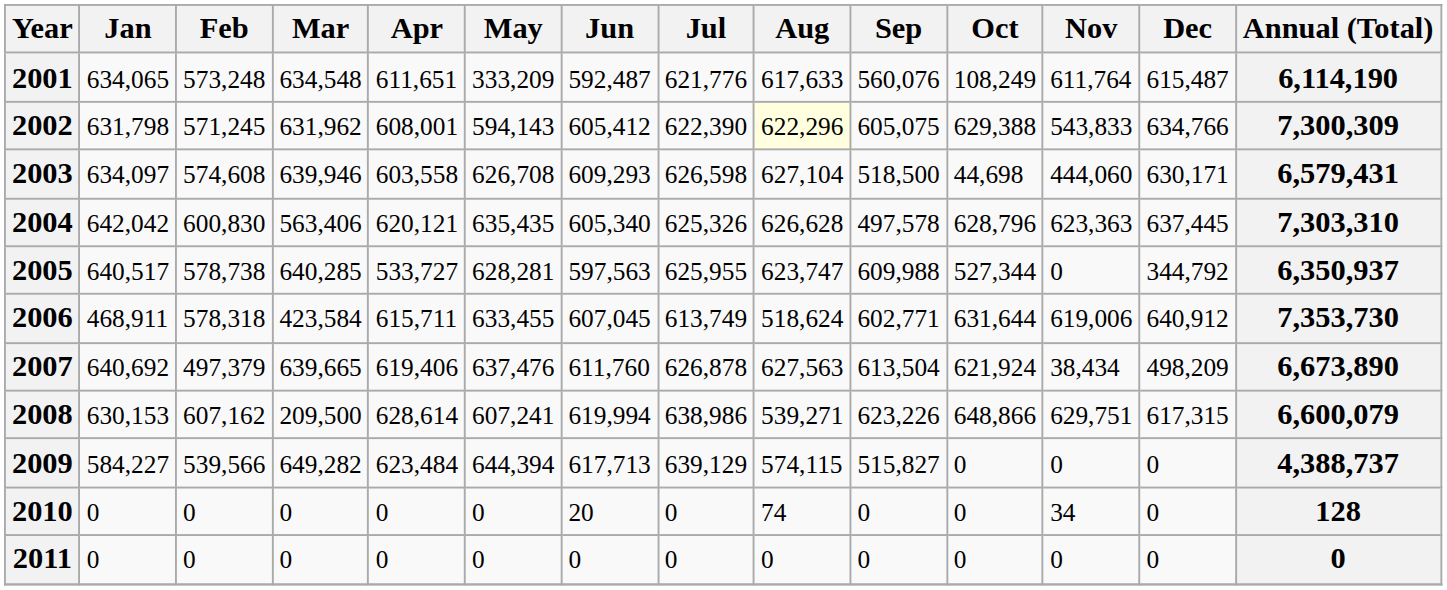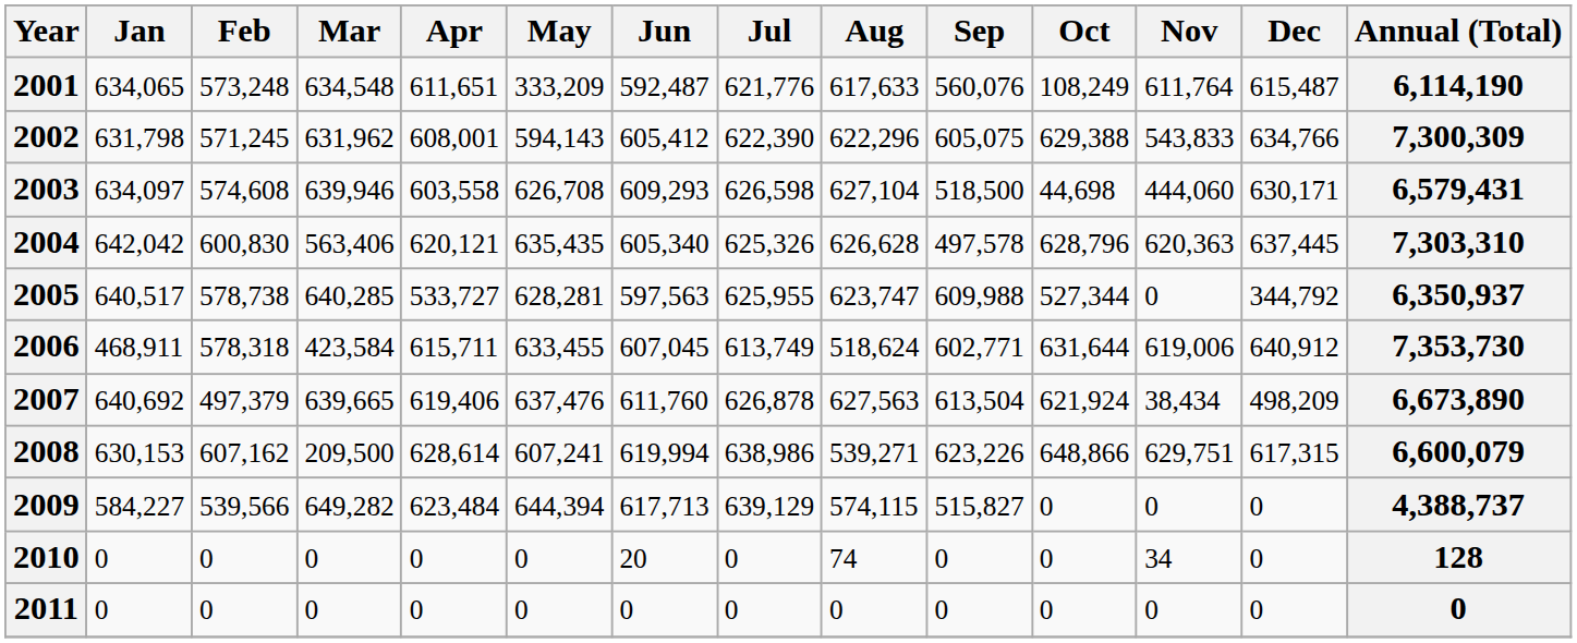 <table class="wikitable">
 <tr>
 <th>Year</th>
 <th>Jan</th>
 <th>Feb</th>
 <th>Mar</th>
 <th>Apr</th>
 <th>May</th>
 <th>Jun</th>
 <th>Jul</th>
 <th>Aug</th>
 <th>Sep</th>
 <th>Oct</th>
 <th>Nov</th>
 <th>Dec</th>
 <th>Annual (Total)</th>
 </tr>
 <tr>
 <th>2001</th>
 <td><small>634,065</small></td>
 <td><small>573,248</small></td>
 <td><small>634,548</small></td>
 <td><small>611,651</small></td>
 <td><small>333,209</small></td>
 <td><small>592,487</small></td>
 <td><small>621,776</small></td>
 <td><small>617,633</small></td>
 <td><small>560,076</small></td>
 <td><small>108,249</small></td>
 <td><small>611,764</small></td>
 <td><small>615,487</small></td>
 <th>6,114,190</th>
 </tr>
 <tr>
 <th>2002</th>
 <td><small>631,798</small></td>
 <td><small>571,245</small></td>
 <td><small>631,962</small></td>
 <td><small>608,001</small></td>
 <td><small>594,143</small></td>
 <td><small>605,412</small></td>
 <td><small>622,390</small></td>
-<td style="background: lightyellow;"><small>622,296</small></td>
+<td><small>622,296</small></td>
 <td><small>605,075</small></td>
 <td><small>629,388</small></td>
 <td><small>543,833</small></td>
 <td><small>634,766</small></td>
 <th>7,300,309</th>
 </tr>
 <tr>
 <th>2003</th>
 <td><small>634,097</small></td>
 <td><small>574,608</small></td>
 <td><small>639,946</small></td>
 <td><small>603,558</small></td>
 <td><small>626,708</small></td>
 <td><small>609,293</small></td>
 <td><small>626,598</small></td>
 <td><small>627,104</small></td>
 <td><small>518,500</small></td>
 <td><small>44,698</small></td>
 <td><small>444,060</small></td>
 <td><small>630,171</small></td>
 <th>6,579,431</th>
 </tr>
 <tr>
 <th>2004</th>
 <td><small>642,042</small></td>
 <td><small>600,830</small></td>
 <td><small>563,406</small></td>
 <td><small>620,121</small></td>
 <td><small>635,435</small></td>
 <td><small>605,340</small></td>
 <td><small>625,326</small></td>
 <td><small>626,628</small></td>
 <td><small>497,578</small></td>
 <td><small>628,796</small></td>
-<td><small>623,363</small></td>
+<td><small>620,363</small></td>
 <td><small>637,445</small></td>
 <th>7,303,310</th>
 </tr>
 <tr>
 <th>2005</th>
 <td><small>640,517</small></td>
 <td><small>578,738</small></td>
 <td><small>640,285</small></td>
 <td><small>533,727</small></td>
 <td><small>628,281</small></td>
 <td><small>597,563</small></td>
 <td><small>625,955</small></td>
 <td><small>623,747</small></td>
 <td><small>609,988</small></td>
 <td><small>527,344</small></td>
 <td><small>0</small></td>
 <td><small>344,792</small></td>
 <th>6,350,937</th>
 </tr>
 <tr>
 <th>2006</th>
 <td><small>468,911</small></td>
 <td><small>578,318</small></td>
 <td><small>423,584</small></td>
 <td><small>615,711</small></td>
 <td><small>633,455</small></td>
 <td><small>607,045</small></td>
 <td><small>613,749</small></td>
 <td><small>518,624</small></td>
 <td><small>602,771</small></td>
 <td><small>631,644</small></td>
 <td><small>619,006</small></td>
 <td><small>640,912</small></td>
 <th>7,353,730</th>
 </tr>
 <tr>
 <th>2007</th>
 <td><small>640,692</small></td>
 <td><small>497,379</small></td>
 <td><small>639,665</small></td>
 <td><small>619,406</small></td>
 <td><small>637,476</small></td>
 <td><small>611,760</small></td>
 <td><small>626,878</small></td>
 <td><small>627,563</small></td>
 <td><small>613,504</small></td>
 <td><small>621,924</small></td>
 <td><small>38,434</small></td>
 <td><small>498,209</small></td>
 <th>6,673,890</th>
 </tr>
 <tr>
 <th>2008</th>
 <td><small>630,153</small></td>
 <td><small>607,162</small></td>
 <td><small>209,500</small></td>
 <td><small>628,614</small></td>
 <td><small>607,241</small></td>
 <td><small>619,994</small></td>
 <td><small>638,986</small></td>
 <td><small>539,271</small></td>
 <td><small>623,226</small></td>
 <td><small>648,866</small></td>
 <td><small>629,751</small></td>
 <td><small>617,315</small></td>
 <th>6,600,079</th>
 </tr>
 <tr>
 <th>2009</th>
 <td><small>584,227</small></td>
 <td><small>539,566</small></td>
 <td><small>649,282</small></td>
 <td><small>623,484</small></td>
 <td><small>644,394</small></td>
 <td><small>617,713</small></td>
 <td><small>639,129</small></td>
 <td><small>574,115</small></td>
 <td><small>515,827</small></td>
 <td><small>0</small></td>
 <td><small>0</small></td>
 <td><small>0</small></td>
 <th>4,388,737</th>
 </tr>
 <tr>
 <th>2010</th>
 <td><small>0</small></td>
 <td><small>0</small></td>
 <td><small>0</small></td>
 <td><small>0</small></td>
 <td><small>0</small></td>
 <td><small>20</small></td>
 <td><small>0</small></td>
 <td><small>74</small></td>
 <td><small>0</small></td>
 <td><small>0</small></td>
 <td><small>34</small></td>
 <td><small>0</small></td>
 <th>128</th>
 </tr>
 <tr>
 <th>2011</th>
 <td><small>0</small></td>
 <td><small>0</small></td>
 <td><small>0</small></td>
 <td><small>0</small></td>
 <td><small>0</small></td>
 <td><small>0</small></td>
 <td><small>0</small></td>
 <td><small>0</small></td>
 <td><small>0</small></td>
 <td><small>0</small></td>
 <td><small>0</small></td>
 <td><small>0</small></td>
 <th>0</th>
 </tr>
 <tr>
 </tr>
 </table>
